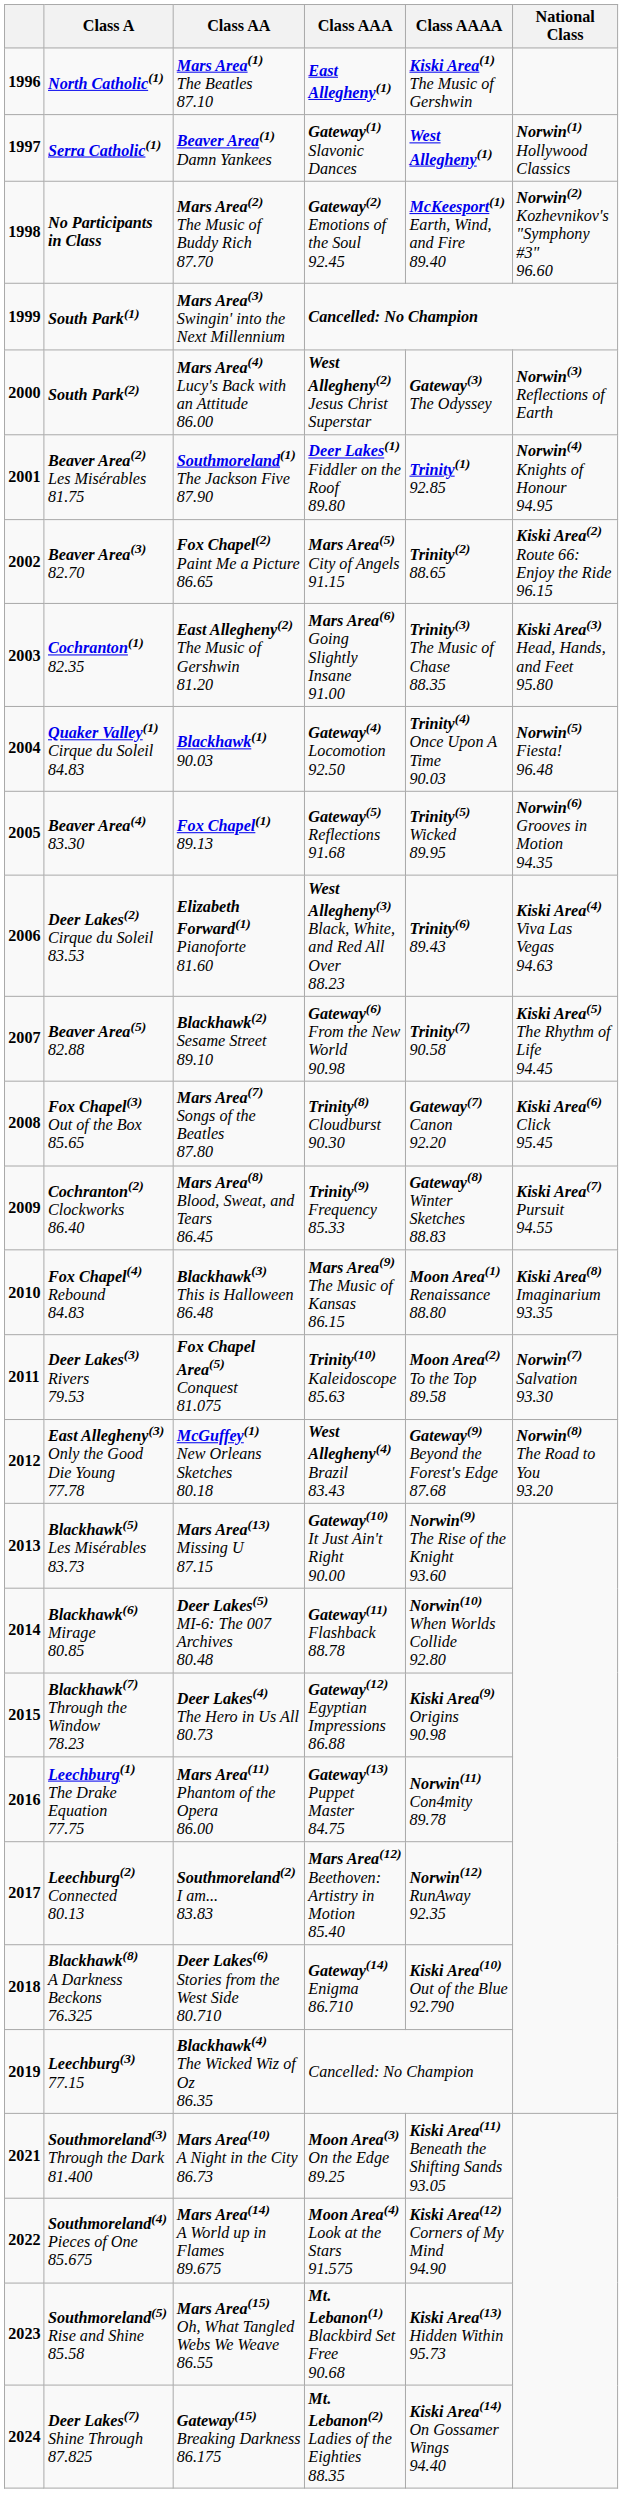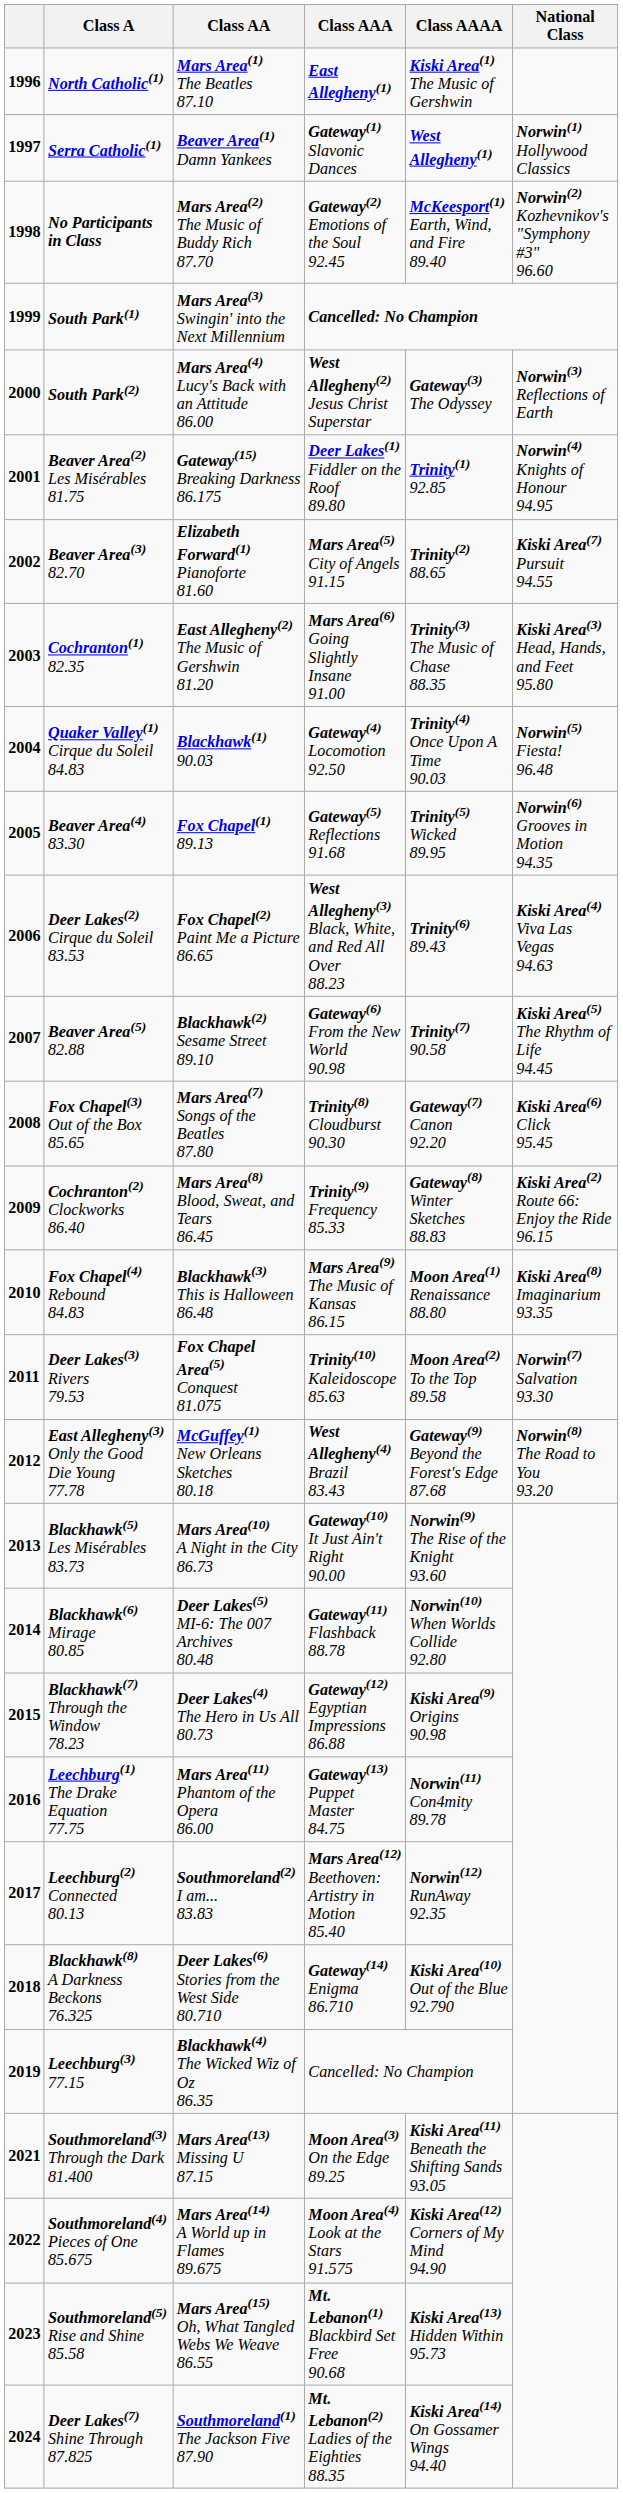 <table class="wikitable">
 <tr>
 <th></th>
 <th>Class A</th>
 <th>Class AA</th>
 <th>Class AAA</th>
 <th>Class AAAA</th>
 <th>National Class</th>
 </tr>
 <tr>
 <td><strong>1996</strong></td>
 <td><strong><em><a href='#'>North Catholic</a><sup>(1)</sup></em></strong></td>
 <td><strong><em><a href='#'>Mars Area</a><sup>(1)</sup></em></strong><br><em>The Beatles</em><br><em>87.10</em></td>
 <td><strong><em><a href='#'>East Allegheny</a><sup>(1)</sup></em></strong></td>
 <td><strong><em><a href='#'>Kiski Area</a><sup>(1)</sup></em></strong><br><em>The Music of Gershwin</em></td>
 </tr>
 <tr>
 <td><strong>1997</strong></td>
 <td><strong><em><a href='#'>Serra Catholic</a><sup>(1)</sup></em></strong></td>
 <td><strong><em><a href='#'>Beaver Area</a><sup>(1)</sup></em></strong><br><em>Damn Yankees</em></td>
 <td><strong><em>Gateway<sup>(1)</sup></em></strong><br><em>Slavonic Dances</em></td>
 <td><strong><em><a href='#'>West Allegheny</a><sup>(1)</sup></em></strong></td>
 <td><strong><em>Norwin<sup>(1)</sup></em></strong><br><em>Hollywood Classics</em></td>
 </tr>
 <tr>
 <td><strong>1998</strong></td>
 <td><strong><em>No Participants in Class</em></strong></td>
 <td><strong><em>Mars Area<sup>(2)</sup></em></strong><br><em>The Music of Buddy Rich</em><br><em>87.70</em></td>
 <td><strong><em>Gateway<sup>(2)</sup></em></strong><br><em>Emotions of the Soul</em><br><em>92.45</em></td>
 <td><strong><em><a href='#'>McKeesport</a><sup>(1)</sup></em></strong><br><em>Earth, Wind, and Fire</em><br><em>89.40</em></td>
 <td><strong><em>Norwin<sup>(2)</sup></em></strong><br><em>Kozhevnikov's "Symphony #3"</em><br><em>96.60</em></td>
 </tr>
 <tr>
 <td><strong>1999</strong></td>
 <td><strong><em>South Park<sup>(1)</sup></em></strong></td>
 <td><strong><em>Mars Area<sup>(3)</sup></em></strong><br><em>Swingin' into the Next Millennium</em></td>
 <td colspan="3"><strong><em>Cancelled: No Champion</em></strong></td>
 </tr>
 <tr>
 <td><strong>2000</strong></td>
 <td><strong><em>South Park<sup>(2)</sup></em></strong></td>
 <td><strong><em>Mars Area<sup>(4)</sup></em></strong><br><em>Lucy's Back with an Attitude</em><br><em>86.00</em></td>
 <td><strong><em>West Allegheny<sup>(2)</sup></em></strong><br><em>Jesus Christ Superstar</em></td>
 <td><strong><em>Gateway<sup>(3)</sup></em></strong><br><em>The Odyssey</em></td>
 <td><strong><em>Norwin<sup>(3)</sup></em></strong><br><em>Reflections of Earth</em></td>
 </tr>
 <tr>
 <td><strong>2001</strong></td>
 <td><strong><em>Beaver Area<sup>(2)</sup></em></strong><br><em>Les Misérables</em><br><em>81.75</em></td>
-<td><strong><em><a href='#'>Southmoreland</a><sup>(1)</sup></em></strong><br><em>The Jackson Five</em><br><em>87.90</em></td>
+<td><strong><em>Gateway<sup>(15)</sup></em></strong><br><em>Breaking Darkness</em><br><em>86.175</em></td>
 <td><strong><em><a href='#'>Deer Lakes</a><sup>(1)</sup></em></strong><br><em>Fiddler on the Roof</em><br><em>89.80</em></td>
 <td><strong><em><a href='#'>Trinity</a><sup>(1)</sup></em></strong><br><em>92.85</em></td>
 <td><strong><em>Norwin<sup>(4)</sup></em></strong><br><em>Knights of Honour</em><br><em>94.95</em></td>
 </tr>
 <tr>
 <td><strong>2002</strong></td>
 <td><strong><em>Beaver Area<sup>(3)</sup></em></strong><br><em>82.70</em></td>
-<td><strong><em>Fox Chapel<sup>(2)</sup></em></strong><br><em>Paint Me a Picture</em><br><em>86.65</em></td>
+<td><strong><em>Elizabeth Forward<sup>(1)</sup></em></strong><br><em>Pianoforte</em><br><em>81.60</em></td>
 <td><strong><em>Mars Area<sup>(5)</sup></em></strong><br><em>City of Angels</em><br><em>91.15</em></td>
 <td><strong><em>Trinity<sup>(2)</sup></em></strong><br><em>88.65</em></td>
-<td><strong><em>Kiski Area<sup>(2)</sup></em></strong><br><em>Route 66: Enjoy the Ride</em><br><em>96.15</em></td>
+<td><strong><em>Kiski Area<sup>(7)</sup></em></strong><br><em>Pursuit</em><br><em>94.55</em></td>
 </tr>
 <tr>
 <td><strong>2003</strong></td>
 <td><strong><em><a href='#'>Cochranton</a><sup>(1)</sup></em></strong><br><em>82.35</em></td>
 <td><strong><em>East Allegheny<sup>(2)</sup></em></strong><br><em>The Music of Gershwin</em><br><em>81.20</em></td>
 <td><strong><em>Mars Area<sup>(6)</sup></em></strong><br><em>Going Slightly Insane</em><br><em>91.00</em></td>
 <td><strong><em>Trinity<sup>(3)</sup></em></strong><br><em>The Music of Chase</em><br><em>88.35</em></td>
 <td><strong><em>Kiski Area<sup>(3)</sup></em></strong><br><em>Head, Hands, and Feet</em><br><em>95.80</em></td>
 </tr>
 <tr>
 <td><strong>2004</strong></td>
 <td><strong><em><a href='#'>Quaker Valley</a><sup>(1)</sup></em></strong><br><em>Cirque du Soleil</em><br><em>84.83</em></td>
 <td><strong><em><a href='#'>Blackhawk</a><sup>(1)</sup></em></strong><br><em>90.03</em></td>
 <td><strong><em>Gateway<sup>(4)</sup></em></strong><br><em>Locomotion</em><br><em>92.50</em></td>
 <td><strong><em>Trinity<sup>(4)</sup></em></strong><br><em>Once Upon A Time</em><br><em>90.03</em></td>
 <td><strong><em>Norwin<sup>(5)</sup></em></strong><br><em>Fiesta!</em><br><em>96.48</em></td>
 </tr>
 <tr>
 <td><strong>2005</strong></td>
 <td><strong><em>Beaver Area<sup>(4)</sup></em></strong><br><em>83.30</em></td>
 <td><strong><em><a href='#'>Fox Chapel</a><sup>(1)</sup></em></strong><br><em>89.13</em></td>
 <td><strong><em>Gateway<sup>(5)</sup></em></strong><br><em>Reflections</em><br><em>91.68</em></td>
 <td><strong><em>Trinity<sup>(5)</sup></em></strong><br><em>Wicked</em><br><em>89.95</em></td>
 <td><strong><em>Norwin<sup>(6)</sup></em></strong><br><em>Grooves in Motion</em><br><em>94.35</em></td>
 </tr>
 <tr>
 <td><strong>2006</strong></td>
 <td><strong><em>Deer Lakes<sup>(2)</sup></em></strong><br><em>Cirque du Soleil</em><br><em>83.53</em></td>
-<td><strong><em>Elizabeth Forward<sup>(1)</sup></em></strong><br><em>Pianoforte</em><br><em>81.60</em></td>
+<td><strong><em>Fox Chapel<sup>(2)</sup></em></strong><br><em>Paint Me a Picture</em><br><em>86.65</em></td>
 <td><strong><em>West Allegheny<sup>(3)</sup></em></strong><br><em>Black, White, and Red All Over</em><br><em>88.23</em></td>
 <td><strong><em>Trinity<sup>(6)</sup></em></strong><br><em>89.43</em></td>
 <td><strong><em>Kiski Area<sup>(4)</sup></em></strong><br><em>Viva Las Vegas</em><br><em>94.63</em></td>
 </tr>
 <tr>
 <td><strong>2007</strong></td>
 <td><strong><em>Beaver Area<sup>(5)</sup></em></strong><br><em>82.88</em></td>
 <td><strong><em>Blackhawk<sup>(2)</sup></em></strong><br><em>Sesame Street</em><br><em>89.10</em></td>
 <td><strong><em>Gateway<sup>(6)</sup></em></strong><br><em>From the New World</em><br><em>90.98</em></td>
 <td><strong><em>Trinity<sup>(7)</sup></em></strong><br><em>90.58</em></td>
 <td><strong><em>Kiski Area<sup>(5)</sup></em></strong><br><em>The Rhythm of Life</em><br><em>94.45</em></td>
 </tr>
 <tr>
 <td><strong>2008</strong></td>
 <td><strong><em>Fox Chapel<sup>(3)</sup></em></strong><br><em>Out of the Box</em><br><em>85.65</em></td>
 <td><strong><em>Mars Area<sup>(7)</sup></em></strong><br><em>Songs of the Beatles</em><br><em>87.80</em></td>
 <td><strong><em>Trinity<sup>(8)</sup></em></strong><br><em>Cloudburst</em><br><em>90.30</em></td>
 <td><strong><em>Gateway<sup>(7)</sup></em></strong><br><em>Canon</em><br><em>92.20</em></td>
 <td><strong><em>Kiski Area<sup>(6)</sup></em></strong><br><em>Click</em><br><em>95.45</em></td>
 </tr>
 <tr>
 <td><strong>2009</strong></td>
 <td><strong><em>Cochranton<sup>(2)</sup></em></strong><br><em>Clockworks</em><br><em>86.40</em></td>
 <td><strong><em>Mars Area<sup>(8)</sup></em></strong><br><em>Blood, Sweat, and Tears</em><br><em>86.45</em></td>
 <td><strong><em>Trinity<sup>(9)</sup></em></strong><br><em>Frequency</em><br><em>85.33</em></td>
 <td><strong><em>Gateway<sup>(8)</sup></em></strong><br><em>Winter Sketches</em><br><em>88.83</em></td>
-<td><strong><em>Kiski Area<sup>(7)</sup></em></strong><br><em>Pursuit</em><br><em>94.55</em></td>
+<td><strong><em>Kiski Area<sup>(2)</sup></em></strong><br><em>Route 66: Enjoy the Ride</em><br><em>96.15</em></td>
 </tr>
 <tr>
 <td><strong>2010</strong></td>
 <td><strong><em>Fox Chapel<sup>(4)</sup></em></strong><br><em>Rebound</em><br><em>84.83</em></td>
 <td><strong><em>Blackhawk<sup>(3)</sup></em></strong><br><em>This is Halloween</em><br><em>86.48</em></td>
 <td><strong><em>Mars Area<sup>(9)</sup></em></strong><br><em>The Music of Kansas</em><br><em>86.15</em></td>
 <td><strong><em>Moon Area<sup>(1)</sup></em></strong><br><em>Renaissance</em><br><em>88.80</em></td>
 <td><strong><em>Kiski Area<sup>(8)</sup></em></strong><br><em>Imaginarium</em><br><em>93.35</em></td>
 </tr>
 <tr>
 <td><strong>2011</strong></td>
 <td><strong><em>Deer Lakes<sup>(3)</sup></em></strong><br><em>Rivers</em><br><em>79.53</em></td>
 <td><strong><em>Fox Chapel Area<sup>(5)</sup></em></strong><br><em>Conquest</em><br><em>81.075</em></td>
 <td><strong><em>Trinity<sup>(10)</sup></em></strong><br><em>Kaleidoscope</em><br><em>85.63</em></td>
 <td><strong><em>Moon Area<sup>(2)</sup></em></strong><br><em>To the Top</em><br><em>89.58</em></td>
 <td><strong><em>Norwin<sup>(7)</sup></em></strong><br><em>Salvation</em><br><em>93.30</em></td>
 </tr>
 <tr>
 <td><strong>2012</strong></td>
 <td><strong><em>East Allegheny<sup>(3)</sup></em></strong><br><em>Only the Good Die Young</em><br><em>77.78</em></td>
 <td><strong><em><a href='#'>McGuffey</a><sup>(1)</sup></em></strong><br><em>New Orleans Sketches</em><br><em>80.18</em></td>
 <td><strong><em>West Allegheny<sup>(4)</sup></em></strong><br><em>Brazil</em><br><em>83.43</em></td>
 <td><strong><em>Gateway<sup>(9)</sup></em></strong><br><em>Beyond the Forest's Edge</em><br><em>87.68</em></td>
 <td><strong><em>Norwin<sup>(8)</sup></em></strong><br><em>The Road to You</em><br><em>93.20</em></td>
 </tr>
 <tr>
 <td><strong>2013</strong></td>
 <td><strong><em>Blackhawk<sup>(5)</sup></em></strong><br><em>Les Misérables</em><br><em>83.73</em></td>
-<td><strong><em>Mars Area<sup>(13)</sup></em></strong><br><em>Missing U</em><br><em>87.15</em></td>
+<td><strong><em>Mars Area<sup>(10)</sup></em></strong><br><em>A Night in the City</em><br><em>86.73</em></td>
 <td><strong><em>Gateway<sup>(10)</sup></em></strong><br><em>It Just Ain't Right</em><br><em>90.00</em></td>
 <td><strong><em>Norwin<sup>(9)</sup></em></strong><br><em>The Rise of the Knight</em><br><em>93.60</em></td>
 <td rowspan="7"></td>
 </tr>
 <tr>
 <td><strong>2014</strong></td>
 <td><strong><em>Blackhawk<sup>(6)</sup></em></strong><br><em>Mirage</em><br><em>80.85</em></td>
 <td><strong><em>Deer Lakes<sup>(5)</sup></em></strong><br><em>MI-6: The 007 Archives</em><br><em>80.48</em></td>
 <td><strong><em>Gateway<sup>(11)</sup></em></strong><br><em>Flashback</em><br><em>88.78</em></td>
 <td><strong><em>Norwin<sup>(10)</sup></em></strong><br><em>When Worlds Collide</em><br><em>92.80</em></td>
 </tr>
 <tr>
 <td><strong>2015</strong></td>
 <td><strong><em>Blackhawk<sup>(7)</sup></em></strong><br><em>Through the Window</em><br><em>78.23</em></td>
 <td><strong><em>Deer Lakes<sup>(4)</sup></em></strong><br><em>The Hero in Us All</em><br><em>80.73</em></td>
 <td><strong><em>Gateway<sup>(12)</sup></em></strong><br><em>Egyptian Impressions</em><br><em>86.88</em></td>
 <td><strong><em>Kiski Area<sup>(9)</sup></em></strong><br><em>Origins</em><br><em>90.98</em></td>
 </tr>
 <tr>
 <td><strong>2016</strong></td>
 <td><strong><em><a href='#'>Leechburg</a><sup>(1)</sup></em></strong><br><em>The Drake Equation</em><br><em>77.75</em></td>
 <td><strong><em>Mars Area<sup>(11)</sup></em></strong><br><em>Phantom of the Opera</em><br><em>86.00</em></td>
 <td><strong><em>Gateway<sup>(13)</sup></em></strong><br><em>Puppet Master</em><br><em>84.75</em></td>
 <td><strong><em>Norwin<sup>(11)</sup></em></strong><br><em>Con4mity</em><br><em>89.78</em></td>
 </tr>
 <tr>
 <td><strong>2017</strong></td>
 <td><strong><em>Leechburg<sup>(2)</sup></em></strong><br><em>Connected</em><br><em>80.13</em></td>
 <td><strong><em>Southmoreland<sup>(2)</sup></em></strong><br><em>I am...</em><br><em>83.83</em></td>
 <td><strong><em>Mars Area<sup>(12)</sup></em></strong><br><em>Beethoven: Artistry in Motion</em><br><em>85.40</em></td>
 <td><strong><em>Norwin<sup>(12)</sup></em></strong><br><em>RunAway</em><br><em>92.35</em></td>
 </tr>
 <tr>
 <td><strong>2018</strong></td>
 <td><strong><em>Blackhawk<sup>(8)</sup></em></strong><br><em>A Darkness Beckons</em><br><em>76.325</em></td>
 <td><strong><em>Deer Lakes<sup>(6)</sup></em></strong><br><em>Stories from the West Side</em><br><em>80.710</em></td>
 <td><strong><em>Gateway<sup>(14)</sup></em></strong><br><em>Enigma</em><br><em>86.710</em></td>
 <td><strong><em>Kiski Area<sup>(10)</sup></em></strong><br><em>Out of the Blue</em><br><em>92.790</em></td>
 </tr>
 <tr>
 <td><strong>2019</strong></td>
 <td><strong><em>Leechburg<sup>(3)</sup></em></strong><br><em>77.15</em></td>
 <td><strong><em>Blackhawk<sup>(4)</sup></em></strong><br><em>The Wicked Wiz of Oz</em><br><em>86.35</em></td>
 <td colspan="2"><em>Cancelled: No Champion</em></td>
 </tr>
 <tr>
 <td><strong>2021</strong></td>
 <td><strong><em>Southmoreland<sup>(3)</sup></em></strong><br><em>Through the Dark</em><br><em>81.400</em></td>
-<td><strong><em>Mars Area<sup>(10)</sup></em></strong><br><em>A Night in the City</em><br><em>86.73</em></td>
+<td><strong><em>Mars Area<sup>(13)</sup></em></strong><br><em>Missing U</em><br><em>87.15</em></td>
 <td><strong><em>Moon Area<sup>(3)</sup></em></strong><br><em>On the Edge</em><br><em>89.25</em></td>
 <td><strong><em>Kiski Area<sup>(11)</sup></em></strong><br><em>Beneath the Shifting Sands</em><br><em>93.05</em></td>
 </tr>
 <tr>
 <td><strong>2022</strong></td>
 <td><strong><em>Southmoreland<sup>(4)</sup></em></strong><br><em>Pieces of One</em><br><em>85.675</em></td>
 <td><strong><em>Mars Area<sup>(14)</sup></em></strong><br><em>A World up in Flames</em><br><em>89.675</em></td>
 <td><strong><em>Moon Area<sup>(4)</sup></em></strong><br><em>Look at the Stars</em><br><em>91.575</em></td>
 <td><strong><em>Kiski Area<sup>(12)</sup></em></strong><br><em>Corners of My Mind</em><br><em>94.90</em></td>
 </tr>
 <tr>
 <td><strong>2023</strong></td>
 <td><strong><em>Southmoreland<sup>(5)</sup></em></strong><br><em>Rise and Shine</em><br><em>85.58</em></td>
 <td><strong><em>Mars Area<sup>(15)</sup></em></strong><br><em>Oh, What Tangled Webs We Weave</em><br><em>86.55</em></td>
 <td><strong><em>Mt. Lebanon<sup>(1)</sup></em></strong><br><em>Blackbird Set Free</em><br><em>90.68</em></td>
 <td><strong><em>Kiski Area<sup>(13)</sup></em></strong><br><em>Hidden Within</em><br><em>95.73</em></td>
 </tr>
 <tr>
 <td><strong>2024</strong></td>
 <td><strong><em>Deer Lakes<sup>(7)</sup></em></strong><br><em>Shine Through</em><br><em>87.825</em></td>
-<td><strong><em>Gateway<sup>(15)</sup></em></strong><br><em>Breaking Darkness</em><br><em>86.175</em></td>
+<td><strong><em><a href='#'>Southmoreland</a><sup>(1)</sup></em></strong><br><em>The Jackson Five</em><br><em>87.90</em></td>
 <td><strong><em>Mt. Lebanon<sup>(2)</sup></em></strong><br><em>Ladies of the Eighties</em><br><em>88.35</em></td>
 <td><strong><em>Kiski Area<sup>(14)</sup></em></strong><br><em>On Gossamer Wings</em><br><em>94.40</em></td>
 </tr>
 </table>
